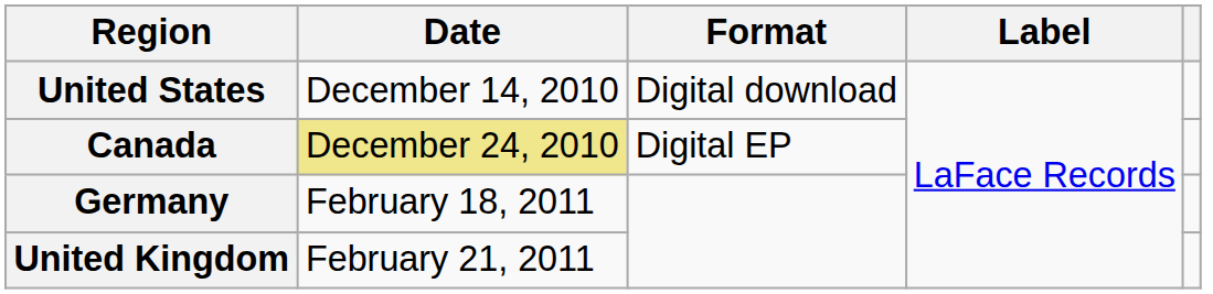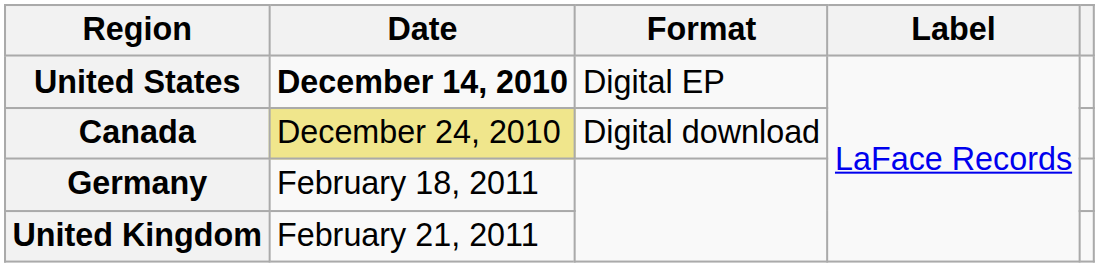 <table class="wikitable plainrowheaders">
 <tr>
 <th scope="col">Region</th>
 <th scope="col">Date</th>
 <th scope="col">Format</th>
 <th scope="col">Label</th>
 <th scope="col"></th>
 </tr>
 <tr>
 <th scope="row">United States</th>
-<td>December 14, 2010</td>
-<td>Digital download</td>
+<td><strong>December 14, 2010</strong></td>
+<td>Digital EP</td>
 <td rowspan=4><a href='#'>LaFace Records</a></td>
 <td align="center"></td>
 </tr>
 <tr>
 <th scope="row">Canada</th>
 <td style="background: khaki;">December 24, 2010</td>
-<td>Digital EP</td>
+<td>Digital download</td>
 <td align="center"></td>
 </tr>
 <tr>
 <th scope="row">Germany</th>
 <td>February 18, 2011</td>
 <td rowspan=2></td>
 <td align="center"></td>
 </tr>
 <tr>
 <th scope="row">United Kingdom</th>
 <td>February 21, 2011</td>
 <td align="center"></td>
 </tr>
 </table>
